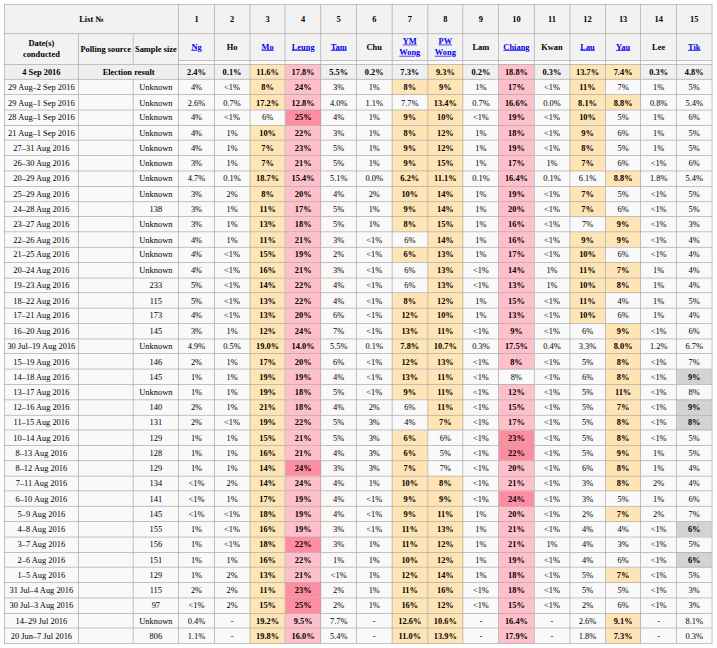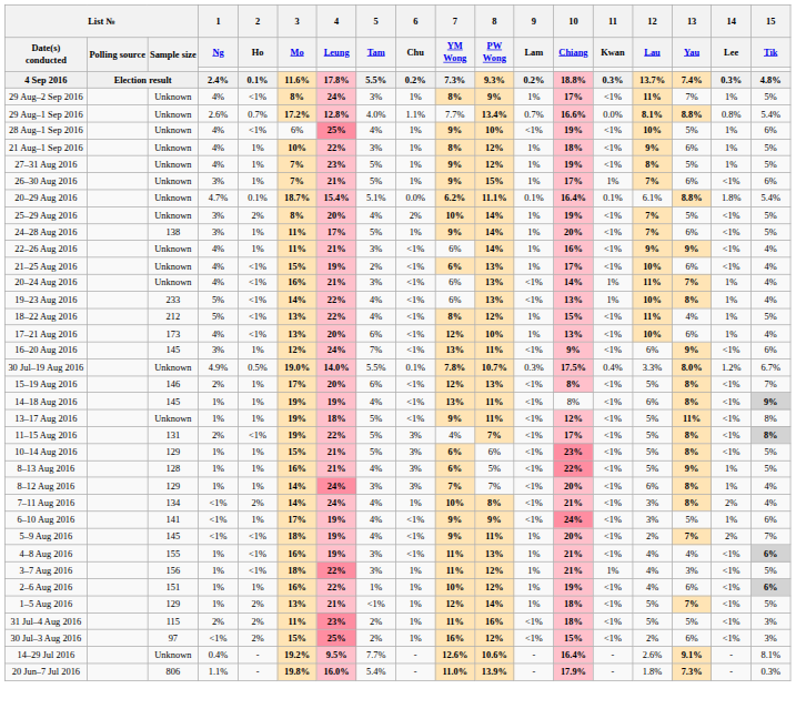 <table class="wikitable collapsible" style="text-align:center; font-size:75%; line-height:16px; margin-bottom:0">
 <tr style="height:42px; background:#e9e9e9;">
 <th colspan=3>List №</th>
 <th>1</th>
 <th>2</th>
 <th>3</th>
 <th>4</th>
 <th>5</th>
 <th>6</th>
 <th>7</th>
 <th>8</th>
 <th>9</th>
 <th>10</th>
 <th>11</th>
 <th>12</th>
 <th>13</th>
 <th>14</th>
 <th>15</th>
 </tr>
 <tr>
 <th rowspan=2 width=100px>Date(s)<br>conducted</th>
 <th rowspan="2">Polling source</th>
 <th rowspan=2>Sample size</th>
 <th width=45px><a href='#'>Ng</a><br></th>
 <th width=45px>Ho<br></th>
 <th width=45px><a href='#'>Mo</a><br></th>
 <th width=45px><a href='#'>Leung</a><br></th>
 <th width=45px><a href='#'>Tam</a><br></th>
 <th width=45px>Chu<br></th>
 <th width=45px><a href='#'>YM Wong</a><br></th>
 <th width=45px><a href='#'>PW Wong</a><br></th>
 <th width=45px>Lam</th>
 <th width=45px><a href='#'>Chiang</a><br></th>
 <th width=45px>Kwan<br></th>
 <th width=45px><a href='#'>Lau</a><br></th>
 <th width=45px><a href='#'>Yau</a><br></th>
 <th width=45px>Lee</th>
 <th width=45px><a href='#'>Tik</a><br></th>
 </tr>
 <tr>
 <td></td>
 <td></td>
 <td></td>
 <td></td>
 <td></td>
 <td></td>
 <td></td>
 <td></td>
 <td></td>
 <td></td>
 <td></td>
 <td></td>
 <td></td>
 <td></td>
 <td></td>
 </tr>
 <tr style="background:#EFEFEF; font-weight:bold;">
 <td><strong>4 Sep 2016</strong></td>
 <td colspan=2><strong>Election result</strong></td>
 <td>2.4%</td>
 <td>0.1%</td>
 <td bgcolor="Moccasin"><strong>11.6%</strong></td>
 <td bgcolor="Pink"><strong>17.8%</strong></td>
 <td>5.5%</td>
 <td>0.2%</td>
 <td>7.3%</td>
 <td bgcolor="Moccasin"><strong>9.3%</strong></td>
 <td>0.2%</td>
 <td bgcolor="Pink"><strong>18.8%</strong></td>
 <td>0.3%</td>
 <td bgcolor="Moccasin"><strong>13.7%</strong></td>
 <td bgcolor="Moccasin"><strong>7.4%</strong></td>
 <td>0.3%</td>
 <td>4.8%</td>
 </tr>
 <tr>
 <td>29 Aug–2 Sep 2016</td>
 <td></td>
 <td>Unknown</td>
 <td>4%</td>
 <td><1%</td>
 <td bgcolor="Moccasin"><strong>8%</strong></td>
 <td bgcolor="Pink"><strong>24%</strong></td>
 <td>3%</td>
 <td>1%</td>
 <td bgcolor="Moccasin"><strong>8%</strong></td>
 <td bgcolor="Moccasin"><strong>9%</strong></td>
 <td>1%</td>
 <td bgcolor="Pink"><strong>17%</strong></td>
 <td><1%</td>
 <td bgcolor="Moccasin"><strong>11%</strong></td>
 <td>7%</td>
 <td>1%</td>
 <td>5%</td>
 </tr>
 <tr>
 <td>29 Aug–1 Sep 2016</td>
 <td></td>
 <td>Unknown</td>
 <td>2.6%</td>
 <td>0.7%</td>
 <td bgcolor="Moccasin"><strong>17.2%</strong></td>
 <td bgcolor="Pink"><strong>12.8%</strong></td>
 <td>4.0%</td>
 <td>1.1%</td>
 <td>7.7%</td>
 <td bgcolor="Moccasin"><strong>13.4%</strong></td>
 <td>0.7%</td>
 <td bgcolor="Pink"><strong>16.6%</strong></td>
 <td>0.0%</td>
 <td bgcolor="Moccasin"><strong>8.1%</strong></td>
 <td bgcolor="Moccasin"><strong>8.8%</strong></td>
 <td>0.8%</td>
 <td>5.4%</td>
 </tr>
 <tr>
 <td>28 Aug–1 Sep 2016</td>
 <td></td>
 <td>Unknown</td>
 <td>4%</td>
 <td><1%</td>
 <td>6%</td>
 <td bgcolor="#ff8da1"><strong>25%</strong></td>
 <td>4%</td>
 <td>1%</td>
 <td bgcolor="Moccasin"><strong>9%</strong></td>
 <td bgcolor="Moccasin"><strong>10%</strong></td>
 <td><1%</td>
 <td bgcolor="Pink"><strong>19%</strong></td>
 <td><1%</td>
 <td bgcolor="Moccasin"><strong>10%</strong></td>
 <td>5%</td>
 <td>1%</td>
 <td>6%</td>
 </tr>
 <tr>
 <td>21 Aug–1 Sep 2016</td>
 <td></td>
 <td>Unknown</td>
 <td>4%</td>
 <td>1%</td>
 <td bgcolor="Moccasin"><strong>10%</strong></td>
 <td bgcolor="Pink"><strong>22%</strong></td>
 <td>3%</td>
 <td>1%</td>
 <td bgcolor="Moccasin"><strong>8%</strong></td>
 <td bgcolor="Moccasin"><strong>12%</strong></td>
 <td>1%</td>
 <td bgcolor="Pink"><strong>18%</strong></td>
 <td><1%</td>
 <td bgcolor="Moccasin"><strong>9%</strong></td>
 <td>6%</td>
 <td>1%</td>
 <td>5%</td>
 </tr>
 <tr>
 <td>27–31 Aug 2016</td>
 <td></td>
 <td>Unknown</td>
 <td>4%</td>
 <td>1%</td>
 <td bgcolor="Moccasin"><strong>7%</strong></td>
 <td bgcolor="Pink"><strong>23%</strong></td>
 <td>5%</td>
 <td>1%</td>
 <td bgcolor="Moccasin"><strong>9%</strong></td>
 <td bgcolor="Moccasin"><strong>12%</strong></td>
 <td>1%</td>
 <td bgcolor="Pink"><strong>19%</strong></td>
 <td><1%</td>
 <td bgcolor="Moccasin"><strong>8%</strong></td>
 <td>5%</td>
 <td>1%</td>
 <td>5%</td>
 </tr>
 <tr>
 <td>26–30 Aug 2016</td>
 <td></td>
 <td>Unknown</td>
 <td>3%</td>
 <td>1%</td>
 <td bgcolor="Moccasin"><strong>7%</strong></td>
 <td bgcolor="Pink"><strong>21%</strong></td>
 <td>5%</td>
 <td>1%</td>
 <td bgcolor="Moccasin"><strong>9%</strong></td>
 <td bgcolor="Moccasin"><strong>15%</strong></td>
 <td>1%</td>
 <td bgcolor="Pink"><strong>17%</strong></td>
 <td>1%</td>
 <td bgcolor="Moccasin"><strong>7%</strong></td>
 <td>6%</td>
 <td><1%</td>
 <td>6%</td>
 </tr>
 <tr>
 <td>20–29 Aug 2016</td>
 <td></td>
 <td>Unknown</td>
 <td>4.7%</td>
 <td>0.1%</td>
 <td bgcolor="Moccasin"><strong>18.7%</strong></td>
 <td bgcolor="Pink"><strong>15.4%</strong></td>
 <td>5.1%</td>
 <td>0.0%</td>
 <td bgcolor="Moccasin"><strong>6.2%</strong></td>
 <td bgcolor="Moccasin"><strong>11.1%</strong></td>
 <td>0.1%</td>
 <td bgcolor="Pink"><strong>16.4%</strong></td>
 <td>0.1%</td>
 <td>6.1%</td>
 <td bgcolor="Moccasin"><strong>8.8%</strong></td>
 <td>1.8%</td>
 <td>5.4%</td>
 </tr>
 <tr>
 <td>25–29 Aug 2016</td>
 <td></td>
 <td>Unknown</td>
 <td>3%</td>
 <td>2%</td>
 <td bgcolor="Moccasin"><strong>8%</strong></td>
 <td bgcolor="Pink"><strong>20%</strong></td>
 <td>4%</td>
 <td>2%</td>
 <td bgcolor="Moccasin"><strong>10%</strong></td>
 <td bgcolor="Moccasin"><strong>14%</strong></td>
 <td>1%</td>
 <td bgcolor="Pink"><strong>19%</strong></td>
 <td><1%</td>
 <td bgcolor="Moccasin"><strong>7%</strong></td>
 <td>5%</td>
 <td><1%</td>
 <td>5%</td>
 </tr>
 <tr>
 <td>24–28 Aug 2016</td>
 <td></td>
 <td>138</td>
 <td>3%</td>
 <td>1%</td>
 <td bgcolor="Moccasin"><strong>11%</strong></td>
 <td bgcolor="Pink"><strong>17%</strong></td>
 <td>5%</td>
 <td>1%</td>
 <td bgcolor="Moccasin"><strong>9%</strong></td>
 <td bgcolor="Moccasin"><strong>14%</strong></td>
 <td>1%</td>
 <td bgcolor="Pink"><strong>20%</strong></td>
 <td><1%</td>
 <td bgcolor="Moccasin"><strong>7%</strong></td>
 <td>6%</td>
 <td><1%</td>
 <td>5%</td>
 </tr>
 <tr>
-<td>23–27 Aug 2016</td>
-<td></td>
-<td>Unknown</td>
-<td>3%</td>
-<td>1%</td>
-<td bgcolor="Moccasin"><strong>13%</strong></td>
-<td bgcolor="Pink"><strong>18%</strong></td>
-<td>5%</td>
-<td>1%</td>
-<td bgcolor="Moccasin"><strong>8%</strong></td>
-<td bgcolor="Moccasin"><strong>15%</strong></td>
-<td>1%</td>
-<td bgcolor="Pink"><strong>16%</strong></td>
-<td><1%</td>
-<td>7%</td>
-<td bgcolor="Moccasin"><strong>9%</strong></td>
-<td><1%</td>
-<td>3%</td>
-</tr>
-<tr>
 <td>22–26 Aug 2016</td>
 <td></td>
 <td>Unknown</td>
 <td>4%</td>
 <td>1%</td>
 <td bgcolor="Moccasin"><strong>11%</strong></td>
 <td bgcolor="Pink"><strong>21%</strong></td>
 <td>3%</td>
 <td><1%</td>
 <td>6%</td>
 <td bgcolor="Moccasin"><strong>14%</strong></td>
 <td>1%</td>
 <td bgcolor="Pink"><strong>16%</strong></td>
 <td><1%</td>
 <td bgcolor="Moccasin"><strong>9%</strong></td>
 <td bgcolor="Moccasin"><strong>9%</strong></td>
 <td><1%</td>
 <td>4%</td>
 </tr>
 <tr>
 <td>21–25 Aug 2016</td>
 <td></td>
 <td>Unknown</td>
 <td>4%</td>
 <td><1%</td>
 <td bgcolor="Moccasin"><strong>15%</strong></td>
 <td bgcolor="Pink"><strong>19%</strong></td>
 <td>2%</td>
 <td><1%</td>
 <td bgcolor="Moccasin"><strong>6%</strong></td>
 <td bgcolor="Moccasin"><strong>13%</strong></td>
 <td>1%</td>
 <td bgcolor="Pink"><strong>17%</strong></td>
 <td><1%</td>
 <td bgcolor="Moccasin"><strong>10%</strong></td>
 <td>6%</td>
 <td><1%</td>
 <td>4%</td>
 </tr>
 <tr>
 <td>20–24 Aug 2016</td>
 <td></td>
 <td>Unknown</td>
 <td>4%</td>
 <td><1%</td>
 <td bgcolor="Moccasin"><strong>16%</strong></td>
 <td bgcolor="Pink"><strong>21%</strong></td>
 <td>3%</td>
 <td><1%</td>
 <td>6%</td>
 <td bgcolor="Moccasin"><strong>13%</strong></td>
 <td><1%</td>
 <td bgcolor="Pink"><strong>14%</strong></td>
 <td>1%</td>
 <td bgcolor="Moccasin"><strong>11%</strong></td>
 <td bgcolor="Moccasin"><strong>7%</strong></td>
 <td>1%</td>
 <td>4%</td>
 </tr>
 <tr>
 <td>19–23 Aug 2016</td>
 <td></td>
 <td>233</td>
 <td>5%</td>
 <td><1%</td>
 <td bgcolor="Moccasin"><strong>14%</strong></td>
 <td bgcolor="Pink"><strong>22%</strong></td>
 <td>4%</td>
 <td><1%</td>
 <td>6%</td>
 <td bgcolor="Moccasin"><strong>13%</strong></td>
 <td><1%</td>
 <td bgcolor="Pink"><strong>13%</strong></td>
 <td>1%</td>
 <td bgcolor="Moccasin"><strong>10%</strong></td>
 <td bgcolor="Moccasin"><strong>8%</strong></td>
 <td>1%</td>
 <td>4%</td>
 </tr>
 <tr>
 <td>18–22 Aug 2016</td>
 <td></td>
-<td>115</td>
+<td>212</td>
 <td>5%</td>
 <td><1%</td>
 <td bgcolor="Moccasin"><strong>13%</strong></td>
 <td bgcolor="Pink"><strong>22%</strong></td>
 <td>4%</td>
 <td><1%</td>
 <td bgcolor="Moccasin"><strong>8%</strong></td>
 <td bgcolor="Moccasin"><strong>12%</strong></td>
 <td>1%</td>
 <td bgcolor="Pink"><strong>15%</strong></td>
 <td><1%</td>
 <td bgcolor="Moccasin"><strong>11%</strong></td>
 <td>4%</td>
 <td>1%</td>
 <td>5%</td>
 </tr>
 <tr>
 <td>17–21 Aug 2016</td>
 <td></td>
 <td>173</td>
 <td>4%</td>
 <td><1%</td>
 <td bgcolor="Moccasin"><strong>13%</strong></td>
 <td bgcolor="Pink"><strong>20%</strong></td>
 <td>6%</td>
 <td><1%</td>
 <td bgcolor="Moccasin"><strong>12%</strong></td>
 <td bgcolor="Moccasin"><strong>10%</strong></td>
 <td>1%</td>
 <td bgcolor="Pink"><strong>13%</strong></td>
 <td><1%</td>
 <td bgcolor="Moccasin"><strong>10%</strong></td>
 <td>6%</td>
 <td>1%</td>
 <td>4%</td>
 </tr>
 <tr>
 <td>16–20 Aug 2016</td>
 <td></td>
 <td>145</td>
 <td>3%</td>
 <td>1%</td>
 <td bgcolor="Moccasin"><strong>12%</strong></td>
 <td bgcolor="Pink"><strong>24%</strong></td>
 <td>7%</td>
 <td><1%</td>
 <td bgcolor="Moccasin"><strong>13%</strong></td>
 <td bgcolor="Moccasin"><strong>11%</strong></td>
 <td><1%</td>
 <td bgcolor="Pink"><strong>9%</strong></td>
 <td><1%</td>
 <td>6%</td>
 <td bgcolor="Moccasin"><strong>9%</strong></td>
 <td><1%</td>
 <td>6%</td>
 </tr>
 <tr>
 <td>30 Jul–19 Aug 2016</td>
 <td></td>
 <td>Unknown</td>
 <td>4.9%</td>
 <td>0.5%</td>
 <td bgcolor="Moccasin"><strong>19.0%</strong></td>
 <td bgcolor="Pink"><strong>14.0%</strong></td>
 <td>5.5%</td>
 <td>0.1%</td>
 <td bgcolor="Moccasin"><strong>7.8%</strong></td>
 <td bgcolor="Moccasin"><strong>10.7%</strong></td>
 <td>0.3%</td>
 <td bgcolor="Pink"><strong>17.5%</strong></td>
 <td>0.4%</td>
 <td>3.3%</td>
 <td bgcolor="Moccasin"><strong>8.0%</strong></td>
 <td>1.2%</td>
 <td>6.7%</td>
 </tr>
 <tr>
 <td>15–19 Aug 2016</td>
 <td></td>
 <td>146</td>
 <td>2%</td>
 <td>1%</td>
 <td bgcolor="Moccasin"><strong>17%</strong></td>
 <td bgcolor="Pink"><strong>20%</strong></td>
 <td>6%</td>
 <td><1%</td>
 <td bgcolor="Moccasin"><strong>12%</strong></td>
 <td bgcolor="Moccasin"><strong>13%</strong></td>
 <td><1%</td>
 <td bgcolor="Pink"><strong>8%</strong></td>
 <td><1%</td>
 <td>5%</td>
 <td bgcolor="Moccasin"><strong>8%</strong></td>
 <td><1%</td>
 <td>7%</td>
 </tr>
 <tr>
 <td>14–18 Aug 2016</td>
 <td></td>
 <td>145</td>
 <td>1%</td>
 <td>1%</td>
 <td bgcolor="Moccasin"><strong>19%</strong></td>
 <td bgcolor="Pink"><strong>19%</strong></td>
 <td>4%</td>
 <td><1%</td>
 <td bgcolor="Moccasin"><strong>13%</strong></td>
 <td bgcolor="Moccasin"><strong>11%</strong></td>
 <td><1%</td>
 <td>8%</td>
 <td><1%</td>
 <td>6%</td>
 <td bgcolor="Moccasin"><strong>8%</strong></td>
 <td><1%</td>
 <td bgcolor="LightGrey"><strong>9%</strong></td>
 </tr>
 <tr>
 <td>13–17 Aug 2016</td>
 <td></td>
 <td>Unknown</td>
 <td>1%</td>
 <td>1%</td>
 <td bgcolor="Moccasin"><strong>19%</strong></td>
 <td bgcolor="Pink"><strong>18%</strong></td>
 <td>5%</td>
 <td><1%</td>
 <td bgcolor="Moccasin"><strong>9%</strong></td>
 <td bgcolor="Moccasin"><strong>11%</strong></td>
 <td><1%</td>
 <td bgcolor="Pink"><strong>12%</strong></td>
 <td><1%</td>
 <td>5%</td>
 <td bgcolor="Moccasin"><strong>11%</strong></td>
 <td><1%</td>
 <td>8%</td>
-</tr>
-<tr>
-<td>12–16 Aug 2016</td>
-<td></td>
-<td>140</td>
-<td>2%</td>
-<td>1%</td>
-<td bgcolor="Moccasin"><strong>21%</strong></td>
-<td bgcolor="Pink"><strong>18%</strong></td>
-<td>4%</td>
-<td>2%</td>
-<td>6%</td>
-<td bgcolor="Moccasin"><strong>11%</strong></td>
-<td><1%</td>
-<td bgcolor="Pink"><strong>15%</strong></td>
-<td><1%</td>
-<td>5%</td>
-<td bgcolor="Moccasin"><strong>7%</strong></td>
-<td><1%</td>
-<td bgcolor="LightGrey"><strong>9%</strong></td>
 </tr>
 <tr>
 <td>11–15 Aug 2016</td>
 <td></td>
 <td>131</td>
 <td>2%</td>
 <td><1%</td>
 <td bgcolor="Moccasin"><strong>19%</strong></td>
 <td bgcolor="Pink"><strong>22%</strong></td>
 <td>5%</td>
 <td>3%</td>
 <td>4%</td>
 <td bgcolor="Moccasin"><strong>7%</strong></td>
 <td><1%</td>
 <td bgcolor="Pink"><strong>17%</strong></td>
 <td><1%</td>
 <td>5%</td>
 <td bgcolor="Moccasin"><strong>8%</strong></td>
 <td><1%</td>
 <td bgcolor="LightGrey"><strong>8%</strong></td>
 </tr>
 <tr>
 <td>10–14 Aug 2016</td>
 <td></td>
 <td>129</td>
 <td>1%</td>
 <td>1%</td>
 <td bgcolor="Moccasin"><strong>15%</strong></td>
 <td bgcolor="Pink"><strong>21%</strong></td>
 <td>5%</td>
 <td>3%</td>
 <td bgcolor="Moccasin"><strong>6%</strong></td>
 <td>6%</td>
 <td><1%</td>
 <td bgcolor="#ff8da1"><strong>23%</strong></td>
 <td><1%</td>
 <td>5%</td>
 <td bgcolor="Moccasin"><strong>8%</strong></td>
 <td><1%</td>
 <td>5%</td>
 </tr>
 <tr>
 <td>8–13 Aug 2016</td>
 <td></td>
 <td>128</td>
 <td>1%</td>
 <td>1%</td>
 <td bgcolor="Moccasin"><strong>16%</strong></td>
 <td bgcolor="Pink"><strong>21%</strong></td>
 <td>4%</td>
 <td>3%</td>
 <td bgcolor="Moccasin"><strong>6%</strong></td>
 <td>5%</td>
 <td><1%</td>
 <td bgcolor="#ff8da1"><strong>22%</strong></td>
 <td><1%</td>
 <td>5%</td>
 <td bgcolor="Moccasin"><strong>9%</strong></td>
 <td>1%</td>
 <td>5%</td>
 </tr>
 <tr>
 <td>8–12 Aug 2016</td>
 <td></td>
 <td>129</td>
 <td>1%</td>
 <td>1%</td>
 <td bgcolor="Moccasin"><strong>14%</strong></td>
 <td bgcolor="#ff8da1"><strong>24%</strong></td>
 <td>3%</td>
 <td>3%</td>
 <td bgcolor="Moccasin"><strong>7%</strong></td>
 <td>7%</td>
 <td><1%</td>
 <td bgcolor="Pink"><strong>20%</strong></td>
 <td><1%</td>
 <td>6%</td>
 <td bgcolor="Moccasin"><strong>8%</strong></td>
 <td>1%</td>
 <td>4%</td>
 </tr>
 <tr>
 <td>7–11 Aug 2016</td>
 <td></td>
 <td>134</td>
 <td><1%</td>
 <td>2%</td>
 <td bgcolor="Moccasin"><strong>14%</strong></td>
 <td bgcolor="Pink"><strong>24%</strong></td>
 <td>4%</td>
 <td>1%</td>
 <td bgcolor="Moccasin"><strong>10%</strong></td>
 <td bgcolor="Moccasin"><strong>8%</strong></td>
 <td><1%</td>
 <td bgcolor="Pink"><strong>21%</strong></td>
 <td><1%</td>
 <td>3%</td>
 <td bgcolor="Moccasin"><strong>8%</strong></td>
 <td>2%</td>
 <td>4%</td>
 </tr>
 <tr>
 <td>6–10 Aug 2016</td>
 <td></td>
 <td>141</td>
 <td><1%</td>
 <td>1%</td>
 <td bgcolor="Moccasin"><strong>17%</strong></td>
 <td bgcolor="Pink"><strong>19%</strong></td>
 <td>4%</td>
 <td><1%</td>
 <td bgcolor="Moccasin"><strong>9%</strong></td>
 <td bgcolor="Moccasin"><strong>9%</strong></td>
 <td><1%</td>
 <td bgcolor="#ff8da1"><strong>24%</strong></td>
 <td><1%</td>
 <td>3%</td>
 <td>5%</td>
 <td>1%</td>
 <td>6%</td>
 </tr>
 <tr>
 <td>5–9 Aug 2016</td>
 <td></td>
 <td>145</td>
 <td><1%</td>
 <td><1%</td>
 <td bgcolor="Moccasin"><strong>18%</strong></td>
 <td bgcolor="Pink"><strong>19%</strong></td>
 <td>4%</td>
 <td><1%</td>
 <td bgcolor="Moccasin"><strong>9%</strong></td>
 <td bgcolor="Moccasin"><strong>11%</strong></td>
 <td>1%</td>
 <td bgcolor="Pink"><strong>20%</strong></td>
 <td><1%</td>
 <td>2%</td>
 <td bgcolor="Moccasin"><strong>7%</strong></td>
 <td>2%</td>
 <td>7%</td>
 </tr>
 <tr>
 <td>4–8 Aug 2016</td>
 <td></td>
 <td>155</td>
 <td>1%</td>
 <td><1%</td>
 <td bgcolor="Moccasin"><strong>16%</strong></td>
 <td bgcolor="Pink"><strong>19%</strong></td>
 <td>3%</td>
 <td><1%</td>
 <td bgcolor="Moccasin"><strong> 11%</strong></td>
 <td bgcolor="Moccasin"><strong>13%</strong></td>
 <td>1%</td>
 <td bgcolor="Pink"><strong>21%</strong></td>
 <td><1%</td>
 <td>4%</td>
 <td>4%</td>
 <td><1%</td>
 <td bgcolor="LightGrey"><strong>6%</strong></td>
 </tr>
 <tr>
 <td>3–7 Aug 2016</td>
 <td></td>
 <td>156</td>
 <td>1%</td>
 <td><1%</td>
 <td bgcolor="Moccasin"><strong>18%</strong></td>
 <td bgcolor="#ff8da1"><strong>22%</strong></td>
 <td>3%</td>
 <td>1%</td>
 <td bgcolor="Moccasin"><strong> 11%</strong></td>
 <td bgcolor="Moccasin"><strong>12%</strong></td>
 <td>1%</td>
 <td bgcolor="Pink"><strong>21%</strong></td>
 <td>1%</td>
 <td>4%</td>
 <td>3%</td>
 <td><1%</td>
 <td>5%</td>
 </tr>
 <tr>
 <td>2–6 Aug 2016</td>
 <td></td>
 <td>151</td>
 <td>1%</td>
 <td>1%</td>
 <td bgcolor="Moccasin"><strong>16%</strong></td>
 <td bgcolor="Pink"><strong>22%</strong></td>
 <td>1%</td>
 <td>1%</td>
 <td bgcolor="Moccasin"><strong> 10%</strong></td>
 <td bgcolor="Moccasin"><strong>12%</strong></td>
 <td>1%</td>
 <td bgcolor="Pink"><strong>19%</strong></td>
 <td><1%</td>
 <td>4%</td>
 <td>6%</td>
 <td><1%</td>
 <td bgcolor="LightGrey"><strong>6%</strong></td>
 </tr>
 <tr>
 <td>1–5 Aug 2016</td>
 <td></td>
 <td>129</td>
 <td>1%</td>
 <td>2%</td>
 <td bgcolor="Moccasin"><strong>13%</strong></td>
 <td bgcolor="Pink"><strong>21%</strong></td>
 <td><1%</td>
 <td>1%</td>
 <td bgcolor="Moccasin"><strong> 12%</strong></td>
 <td bgcolor="Moccasin"><strong>14%</strong></td>
 <td>1%</td>
 <td bgcolor="Pink"><strong>18%</strong></td>
 <td><1%</td>
 <td>5%</td>
 <td bgcolor="Moccasin"><strong>7%</strong></td>
 <td><1%</td>
 <td>5%</td>
 </tr>
 <tr>
 <td>31 Jul–4 Aug 2016</td>
 <td></td>
 <td>115</td>
 <td>2%</td>
 <td>2%</td>
 <td bgcolor="Moccasin"><strong>11%</strong></td>
 <td bgcolor="#ff8da1"><strong>23%</strong></td>
 <td>2%</td>
 <td>1%</td>
 <td bgcolor="Moccasin"><strong> 11%</strong></td>
 <td bgcolor="Moccasin"><strong>16%</strong></td>
 <td><1%</td>
 <td bgcolor="Pink"><strong>18%</strong></td>
 <td><1%</td>
 <td>5%</td>
 <td>5%</td>
 <td><1%</td>
 <td>3%</td>
 </tr>
 <tr>
 <td>30 Jul–3 Aug 2016</td>
 <td></td>
 <td>97</td>
 <td><1%</td>
 <td>2%</td>
 <td bgcolor="Moccasin"><strong>15%</strong></td>
 <td bgcolor="#ff8da1"><strong>25%</strong></td>
 <td>2%</td>
 <td>1%</td>
 <td bgcolor="Moccasin"><strong> 16%</strong></td>
 <td bgcolor="Moccasin"><strong>12%</strong></td>
 <td><1%</td>
 <td bgcolor="Pink"><strong>15%</strong></td>
 <td><1%</td>
 <td>2%</td>
 <td>6%</td>
 <td><1%</td>
 <td>3%</td>
 </tr>
 <tr>
 <td>14–29 Jul 2016</td>
 <td></td>
 <td>Unknown</td>
 <td>0.4%</td>
 <td>-</td>
 <td bgcolor="Moccasin"><strong>19.2%</strong></td>
 <td bgcolor="Pink"><strong>9.5%</strong></td>
 <td>7.7%</td>
 <td>-</td>
 <td bgcolor="Moccasin"><strong> 12.6%</strong></td>
 <td bgcolor="Moccasin"><strong>10.6%</strong></td>
 <td>-</td>
 <td bgcolor="Pink"><strong>16.4%</strong></td>
 <td>-</td>
 <td>2.6%</td>
 <td bgcolor="Moccasin"><strong>9.1%</strong></td>
 <td>-</td>
 <td>8.1%</td>
 </tr>
 <tr>
 <td>20 Jun–7 Jul 2016</td>
 <td></td>
 <td>806</td>
 <td>1.1%</td>
 <td>-</td>
 <td bgcolor="Moccasin"><strong>19.8%</strong></td>
 <td bgcolor="Pink"><strong>16.0%</strong></td>
 <td>5.4%</td>
 <td>-</td>
 <td bgcolor="Moccasin"><strong>11.0%</strong></td>
 <td bgcolor="Moccasin"><strong>13.9%</strong></td>
 <td>-</td>
 <td bgcolor="Pink"><strong>17.9%</strong></td>
 <td>-</td>
 <td>1.8%</td>
 <td bgcolor="Moccasin"><strong>7.3%</strong></td>
 <td>-</td>
 <td>0.3%</td>
 </tr>
 </table>
